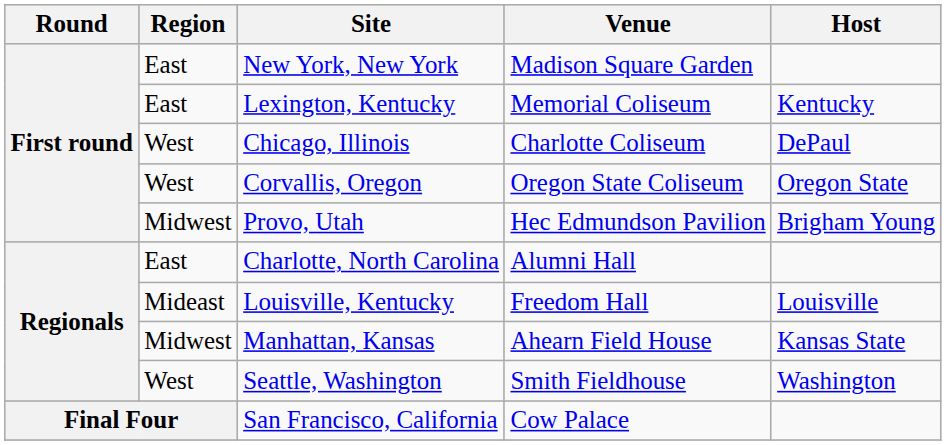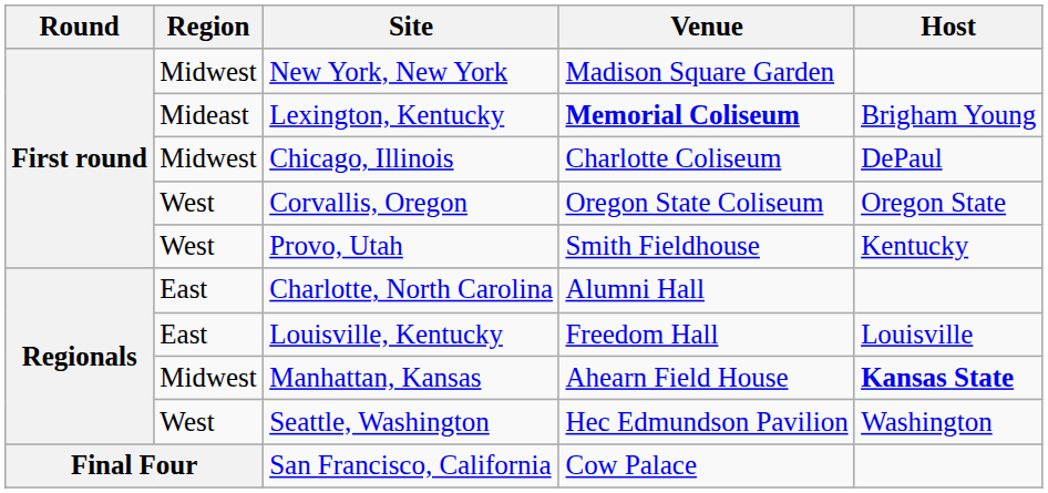 <table class="wikitable">
 <tr>
 <th>Round</th>
 <th>Region</th>
 <th>Site</th>
 <th>Venue</th>
 <th>Host</th>
 </tr>
 <tr>
 <th rowspan="5">First round</th>
-<td>East</td>
+<td>Midwest</td>
 <td><a href='#'>New York, New York</a></td>
 <td><a href='#'>Madison Square Garden</a></td>
 <td></td>
 </tr>
 <tr>
-<td>East</td>
+<td>Mideast</td>
 <td><a href='#'>Lexington, Kentucky</a></td>
-<td><a href='#'>Memorial Coliseum</a></td>
-<td><a href='#'>Kentucky</a></td>
+<td><strong><a href='#'>Memorial Coliseum</a></strong></td>
+<td><a href='#'>Brigham Young</a></td>
 </tr>
 <tr>
-<td>West</td>
+<td>Midwest</td>
 <td><a href='#'>Chicago, Illinois</a></td>
 <td><a href='#'>Charlotte Coliseum</a></td>
 <td><a href='#'>DePaul</a></td>
 </tr>
 <tr>
 <td>West</td>
 <td><a href='#'>Corvallis, Oregon</a></td>
 <td><a href='#'>Oregon State Coliseum</a></td>
 <td><a href='#'>Oregon State</a></td>
 </tr>
 <tr>
-<td>Midwest</td>
+<td>West</td>
 <td><a href='#'>Provo, Utah</a></td>
-<td><a href='#'>Hec Edmundson Pavilion</a></td>
-<td><a href='#'>Brigham Young</a></td>
+<td><a href='#'>Smith Fieldhouse</a></td>
+<td><a href='#'>Kentucky</a></td>
 </tr>
 <tr>
 <th rowspan="4">Regionals</th>
 <td>East</td>
 <td><a href='#'>Charlotte, North Carolina</a></td>
 <td><a href='#'>Alumni Hall</a></td>
 <td></td>
 </tr>
 <tr>
-<td>Mideast</td>
+<td>East</td>
 <td><a href='#'>Louisville, Kentucky</a></td>
 <td><a href='#'>Freedom Hall</a></td>
 <td><a href='#'>Louisville</a></td>
 </tr>
 <tr>
 <td>Midwest</td>
 <td><a href='#'>Manhattan, Kansas</a></td>
 <td><a href='#'>Ahearn Field House</a></td>
-<td><a href='#'>Kansas State</a></td>
+<td><strong><a href='#'>Kansas State</a></strong></td>
 </tr>
 <tr>
 <td>West</td>
 <td><a href='#'>Seattle, Washington</a></td>
-<td><a href='#'>Smith Fieldhouse</a></td>
+<td><a href='#'>Hec Edmundson Pavilion</a></td>
 <td><a href='#'>Washington</a></td>
 </tr>
 <tr>
 <th colspan="2">Final Four</th>
 <td><a href='#'>San Francisco, California</a></td>
 <td><a href='#'>Cow Palace</a></td>
 <td></td>
 </tr>
 </table>
